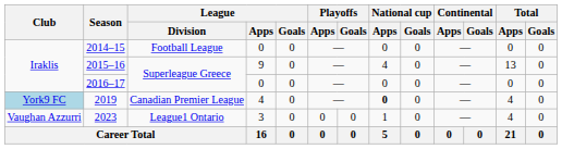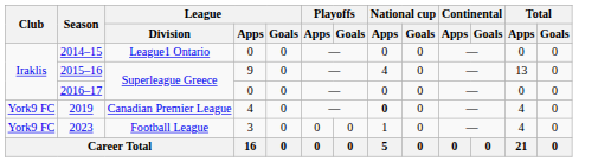 <table class="wikitable" style="text-align:center">
 <tr>
 <th rowspan="2">Club</th>
 <th rowspan="2">Season</th>
 <th colspan="3">League</th>
 <th colspan="2">Playoffs</th>
 <th colspan="2">National cup</th>
 <th colspan="2">Continental</th>
 <th colspan="2">Total</th>
 </tr>
 <tr>
 <th>Division</th>
 <th>Apps</th>
 <th>Goals</th>
 <th>Apps</th>
 <th>Goals</th>
 <th>Apps</th>
 <th>Goals</th>
 <th>Apps</th>
 <th>Goals</th>
 <th>Apps</th>
 <th>Goals</th>
 </tr>
 <tr>
 <td rowspan="3"><a href='#'>Iraklis</a></td>
 <td><a href='#'>2014–15</a></td>
-<td><a href='#'>Football League</a></td>
+<td><a href='#'>League1 Ontario</a></td>
 <td>0</td>
 <td>0</td>
 <td colspan="2">—</td>
 <td>0</td>
 <td>0</td>
 <td colspan="2">—</td>
 <td>0</td>
 <td>0</td>
 </tr>
 <tr>
 <td><a href='#'>2015–16</a></td>
 <td rowspan="2"><a href='#'>Superleague Greece</a></td>
 <td>9</td>
 <td>0</td>
 <td colspan="2">—</td>
 <td>4</td>
 <td>0</td>
 <td colspan="2">—</td>
 <td>13</td>
 <td>0</td>
 </tr>
 <tr>
 <td><a href='#'>2016–17</a></td>
 <td>0</td>
 <td>0</td>
 <td colspan="2">—</td>
 <td>0</td>
 <td>0</td>
 <td colspan="2">—</td>
 <td>0</td>
 <td>0</td>
 </tr>
 <tr>
-<td style="background: lightblue;"><a href='#'>York9 FC</a></td>
+<td><a href='#'>York9 FC</a></td>
 <td><a href='#'>2019</a></td>
 <td><a href='#'>Canadian Premier League</a></td>
 <td>4</td>
 <td>0</td>
 <td colspan="2">—</td>
 <td><strong>0</strong></td>
 <td>0</td>
 <td colspan="2">—</td>
 <td>4</td>
 <td>0</td>
 </tr>
 <tr>
-<td><a href='#'>Vaughan Azzurri</a></td>
+<td><a href='#'>York9 FC</a></td>
 <td><a href='#'>2023</a></td>
-<td><a href='#'>League1 Ontario</a></td>
+<td><a href='#'>Football League</a></td>
 <td>3</td>
 <td>0</td>
 <td>0</td>
 <td>0</td>
 <td>1</td>
 <td>0</td>
 <td colspan="2">—</td>
 <td>4</td>
 <td>0</td>
 </tr>
 <tr>
 <th colspan="3">Career Total</th>
 <th>16</th>
 <th>0</th>
 <th>0</th>
 <th>0</th>
 <th>5</th>
 <th>0</th>
 <th>0</th>
 <th>0</th>
 <th>21</th>
 <th>0</th>
 </tr>
 </table>
